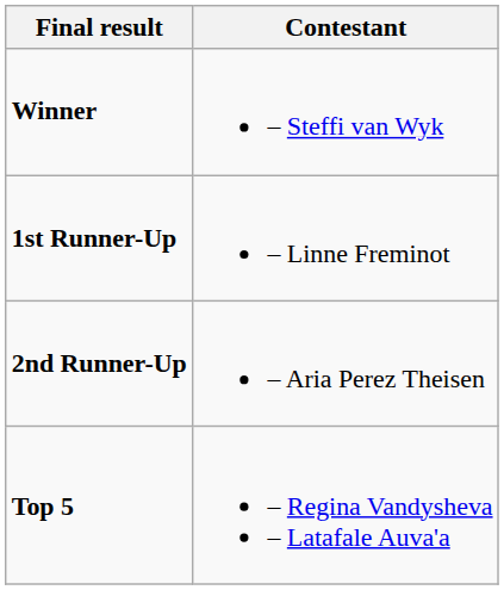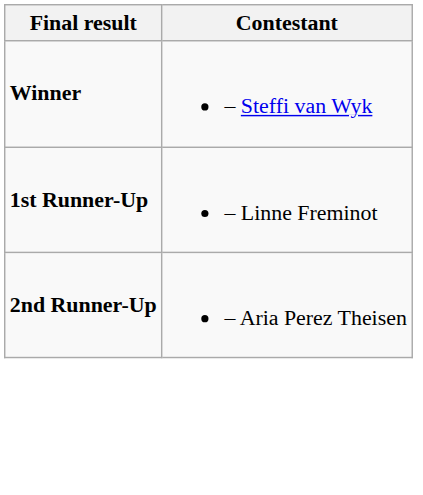 <table class="wikitable sortable" style="font-size:95%;">
 <tr>
 <th>Final result</th>
 <th>Contestant</th>
 </tr>
 <tr>
 <td><strong>Winner</strong></td>
 <td><br><ul><li><strong></strong> – <a href='#'>Steffi van Wyk</a></li></ul></td>
 </tr>
 <tr>
 <td><strong>1st Runner-Up</strong></td>
 <td><br><ul><li><strong></strong> – Linne Freminot</li></ul></td>
 </tr>
 <tr>
 <td><strong>2nd Runner-Up</strong></td>
 <td><br><ul><li><strong></strong> – Aria Perez Theisen</li></ul></td>
 </tr>
-<tr>
-<td><strong>Top 5</strong></td>
-<td><br><ul><li><strong></strong> – <a href='#'>Regina Vandysheva</a></li><li><strong></strong> – <a href='#'>Latafale Auva'a</a></li></ul></td>
-</tr>
 </table>
